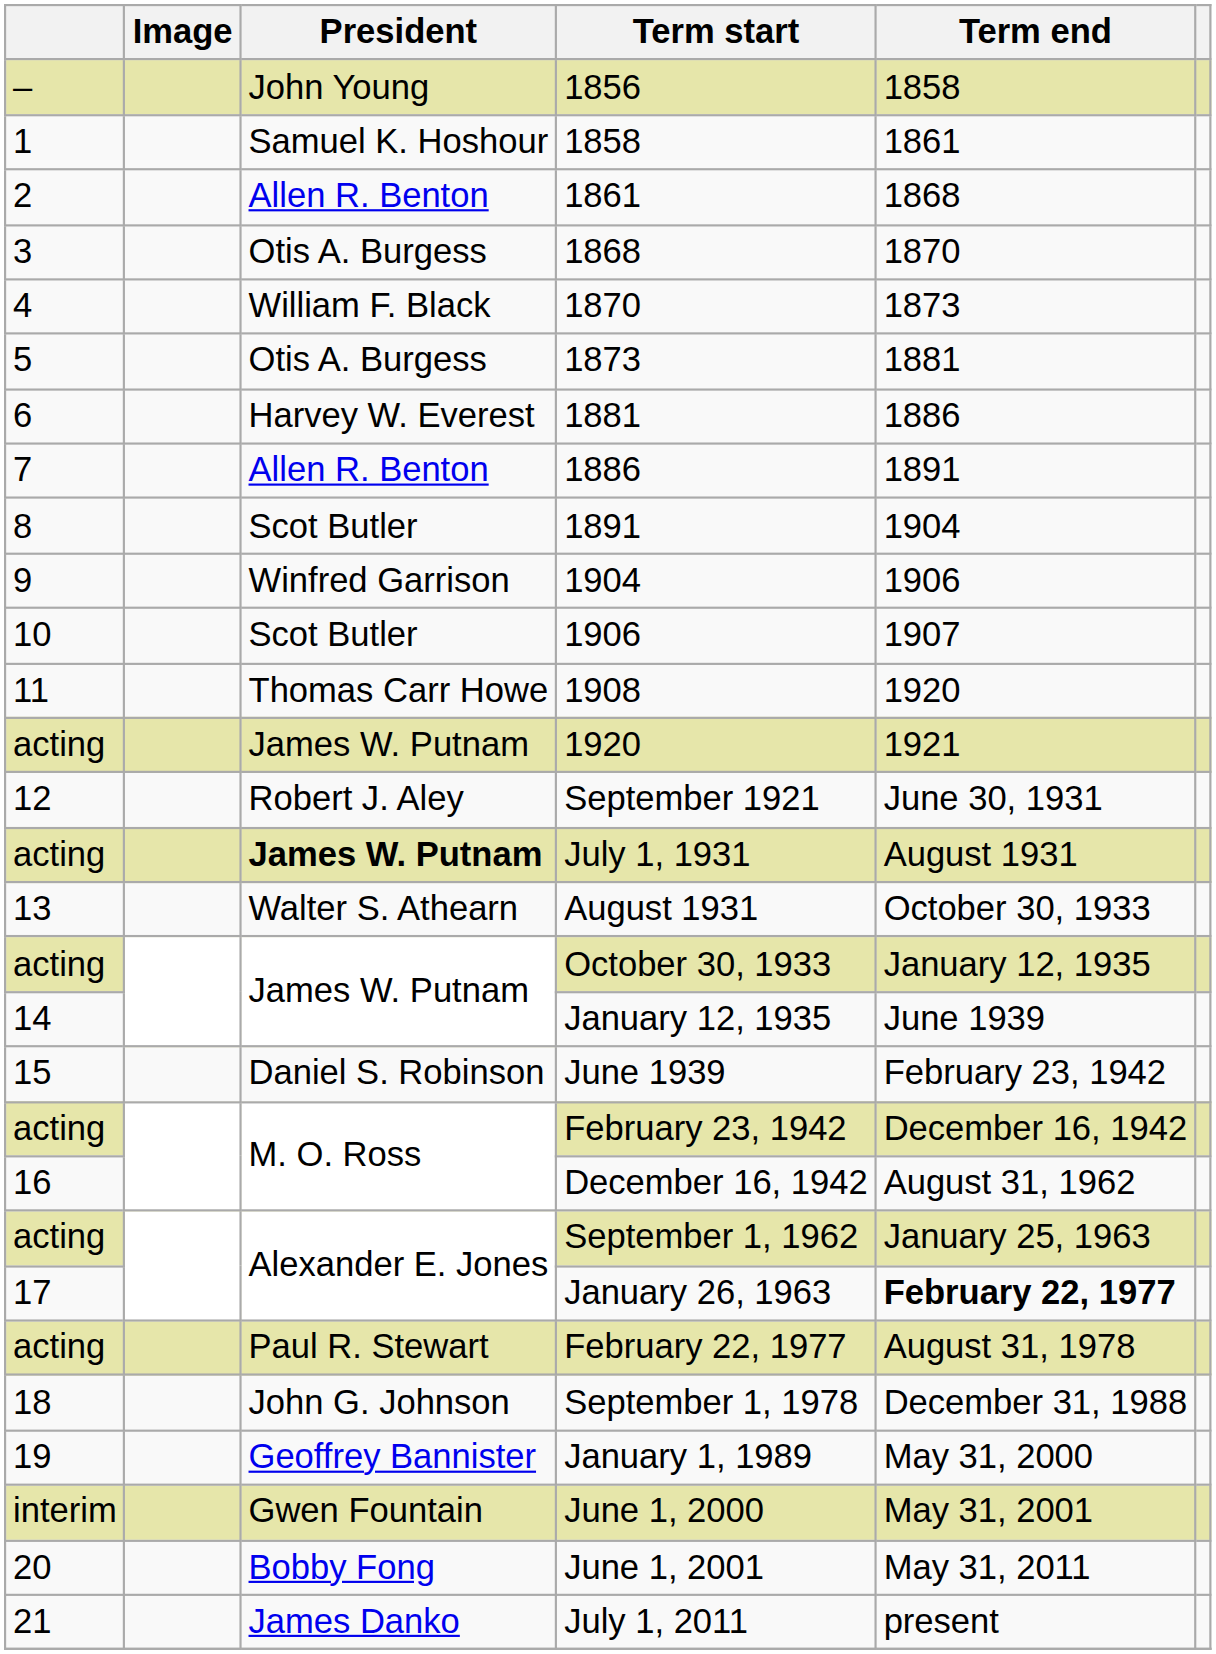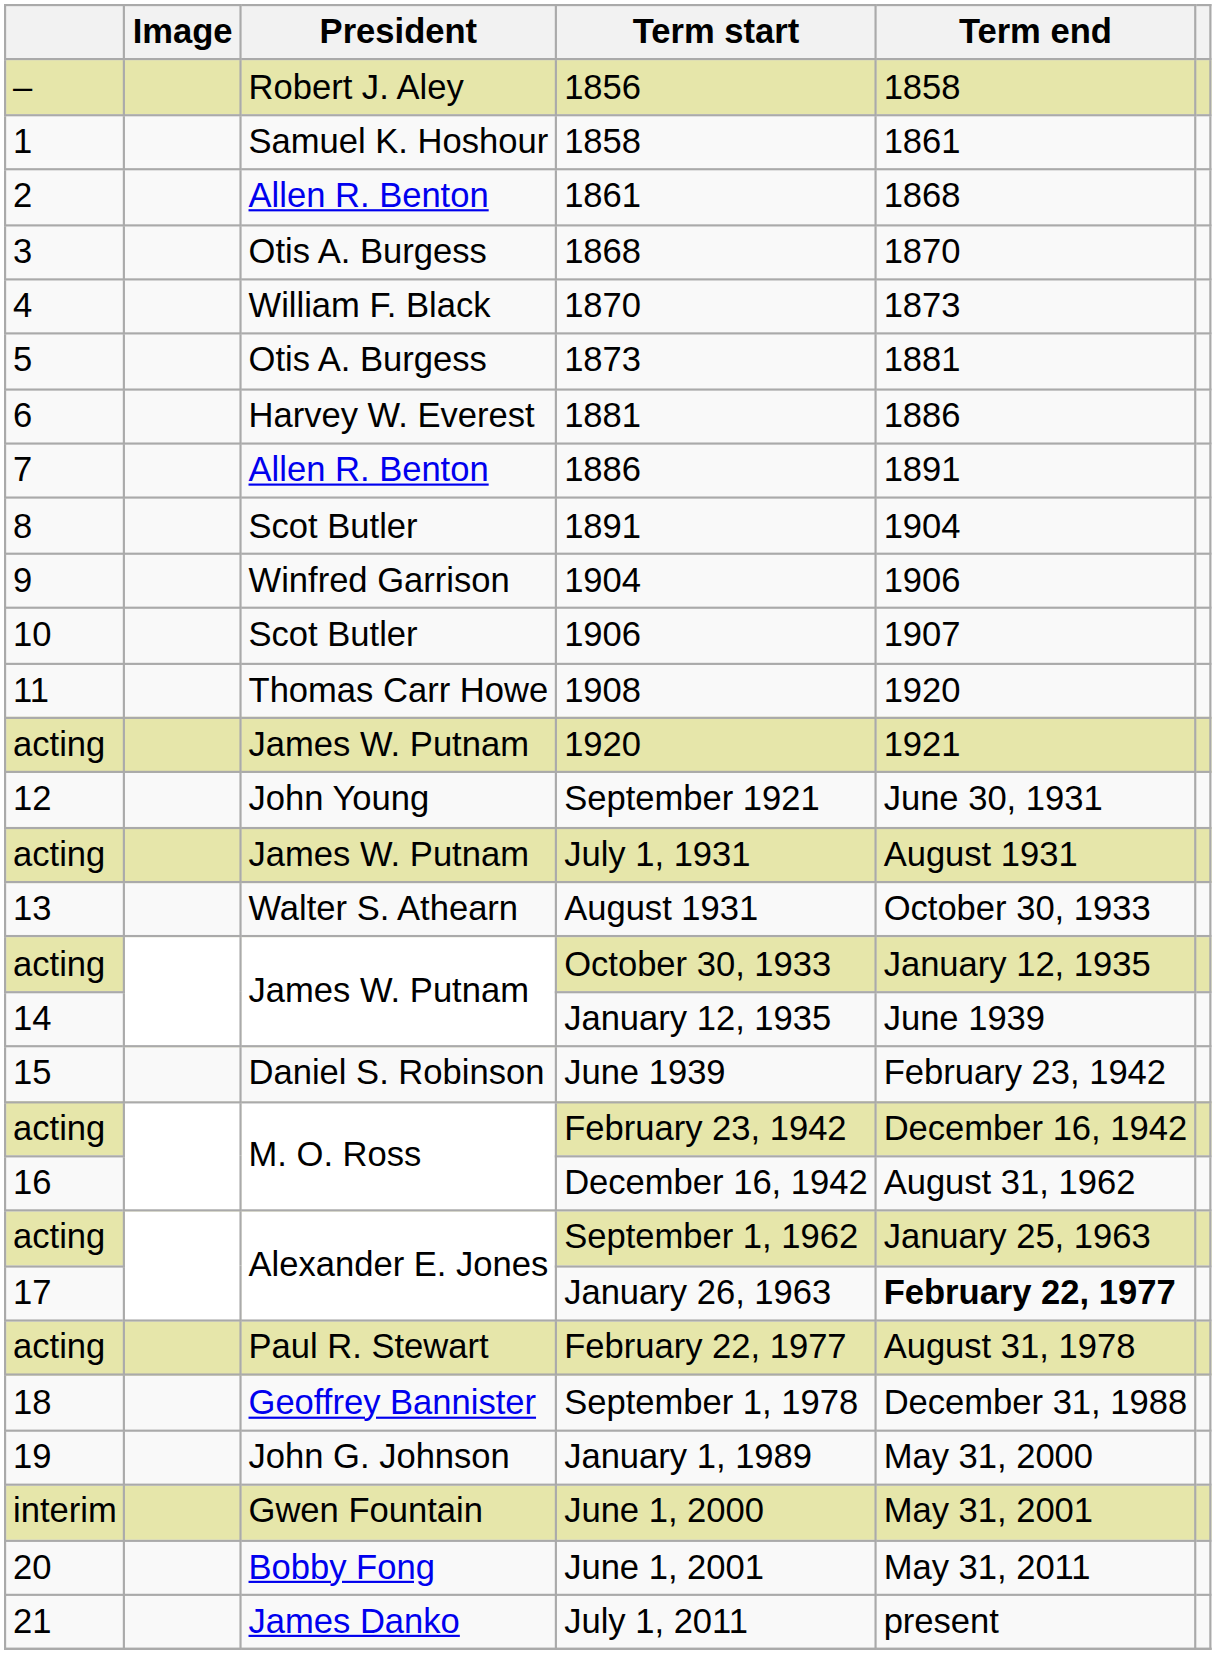 <table class="wikitable">
 <tr>
 <th></th>
 <th>Image</th>
 <th>President</th>
 <th>Term start</th>
 <th>Term end</th>
 <th></th>
 </tr>
 <tr bgcolor="#e6e6aa">
 <td>–</td>
 <td></td>
-<td>John Young</td>
+<td>Robert J. Aley</td>
 <td>1856</td>
 <td>1858</td>
 <td></td>
 </tr>
 <tr>
 <td>1</td>
 <td></td>
 <td>Samuel K. Hoshour</td>
 <td>1858</td>
 <td>1861</td>
 <td></td>
 </tr>
 <tr>
 <td>2</td>
 <td></td>
 <td><a href='#'>Allen R. Benton</a></td>
 <td>1861</td>
 <td>1868</td>
 <td></td>
 </tr>
 <tr>
 <td>3</td>
 <td></td>
 <td>Otis A. Burgess</td>
 <td>1868</td>
 <td>1870</td>
 <td></td>
 </tr>
 <tr>
 <td>4</td>
 <td></td>
 <td>William F. Black</td>
 <td>1870</td>
 <td>1873</td>
 <td></td>
 </tr>
 <tr>
 <td>5</td>
 <td></td>
 <td>Otis A. Burgess</td>
 <td>1873</td>
 <td>1881</td>
 <td></td>
 </tr>
 <tr>
 <td>6</td>
 <td></td>
 <td>Harvey W. Everest</td>
 <td>1881</td>
 <td>1886</td>
 <td></td>
 </tr>
 <tr>
 <td>7</td>
 <td></td>
 <td><a href='#'>Allen R. Benton</a></td>
 <td>1886</td>
 <td>1891</td>
 <td></td>
 </tr>
 <tr>
 <td>8</td>
 <td></td>
 <td>Scot Butler</td>
 <td>1891</td>
 <td>1904</td>
 <td></td>
 </tr>
 <tr>
 <td>9</td>
 <td></td>
 <td>Winfred Garrison</td>
 <td>1904</td>
 <td>1906</td>
 <td></td>
 </tr>
 <tr>
 <td>10</td>
 <td></td>
 <td>Scot Butler</td>
 <td>1906</td>
 <td>1907</td>
 <td></td>
 </tr>
 <tr>
 <td>11</td>
 <td></td>
 <td>Thomas Carr Howe</td>
 <td>1908</td>
 <td>1920</td>
 <td></td>
 </tr>
 <tr bgcolor="#e6e6aa">
 <td>acting</td>
 <td></td>
 <td>James W. Putnam</td>
 <td>1920</td>
 <td>1921</td>
 <td></td>
 </tr>
 <tr>
 <td>12</td>
 <td></td>
-<td>Robert J. Aley</td>
+<td>John Young</td>
 <td>September 1921</td>
 <td>June 30, 1931</td>
 <td></td>
 </tr>
 <tr bgcolor="#e6e6aa">
 <td>acting</td>
 <td></td>
-<td><strong>James W. Putnam</strong></td>
+<td>James W. Putnam</td>
 <td>July 1, 1931</td>
 <td>August 1931</td>
 <td></td>
 </tr>
 <tr>
 <td>13</td>
 <td></td>
 <td>Walter S. Athearn</td>
 <td>August 1931</td>
 <td>October 30, 1933</td>
 <td></td>
 </tr>
 <tr bgcolor="#e6e6aa">
 <td>acting</td>
 <td rowspan=2 bgcolor="#ffffff"></td>
 <td rowspan=2 bgcolor="#ffffff">James W. Putnam</td>
 <td>October 30, 1933</td>
 <td>January 12, 1935</td>
 <td></td>
 </tr>
 <tr>
 <td>14</td>
 <td>January 12, 1935</td>
 <td>June 1939</td>
 <td></td>
 </tr>
 <tr>
 <td>15</td>
 <td></td>
 <td>Daniel S. Robinson</td>
 <td>June 1939</td>
 <td>February 23, 1942</td>
 <td></td>
 </tr>
 <tr bgcolor="#e6e6aa">
 <td>acting</td>
 <td rowspan=2 bgcolor="#ffffff"></td>
 <td rowspan=2 bgcolor="#ffffff">M. O. Ross</td>
 <td>February 23, 1942</td>
 <td>December 16, 1942</td>
 <td></td>
 </tr>
 <tr>
 <td>16</td>
 <td>December 16, 1942</td>
 <td>August 31, 1962</td>
 <td></td>
 </tr>
 <tr bgcolor="#e6e6aa">
 <td>acting</td>
 <td rowspan=2 bgcolor="#ffffff"></td>
 <td rowspan=2 bgcolor="#ffffff">Alexander E. Jones</td>
 <td>September 1, 1962</td>
 <td>January 25, 1963</td>
 <td></td>
 </tr>
 <tr>
 <td>17</td>
 <td>January 26, 1963</td>
 <td><strong>February 22, 1977</strong></td>
 <td></td>
 </tr>
 <tr bgcolor="#e6e6aa">
 <td>acting</td>
 <td></td>
 <td>Paul R. Stewart</td>
 <td>February 22, 1977</td>
 <td>August 31, 1978</td>
 <td></td>
 </tr>
 <tr>
 <td>18</td>
 <td></td>
-<td>John G. Johnson</td>
+<td><a href='#'>Geoffrey Bannister</a></td>
 <td>September 1, 1978</td>
 <td>December 31, 1988</td>
 <td></td>
 </tr>
 <tr>
 <td>19</td>
 <td></td>
-<td><a href='#'>Geoffrey Bannister</a></td>
+<td>John G. Johnson</td>
 <td>January 1, 1989</td>
 <td>May 31, 2000</td>
 <td></td>
 </tr>
 <tr bgcolor="#e6e6aa">
 <td>interim</td>
 <td></td>
 <td>Gwen Fountain</td>
 <td>June 1, 2000</td>
 <td>May 31, 2001</td>
 <td></td>
 </tr>
 <tr>
 <td>20</td>
 <td></td>
 <td><a href='#'>Bobby Fong</a></td>
 <td>June 1, 2001</td>
 <td>May 31, 2011</td>
 <td></td>
 </tr>
 <tr>
 <td>21</td>
 <td></td>
 <td><a href='#'>James Danko</a></td>
 <td>July 1, 2011</td>
 <td>present</td>
 <td></td>
 </tr>
 <tr>
 </tr>
 </table>
